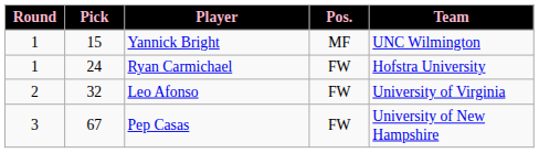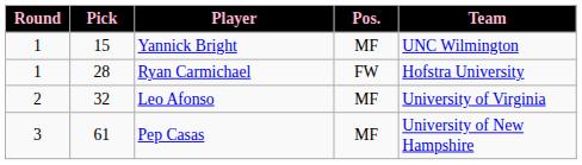 <table class="wikitable nowrap" style="text-align:center; font-size:90%;">
 <tr>
 <th style="background:#000000; color:#F7B5CD; width:50px;">Round</th>
 <th style="background:#000000; color:#F7B5CD; width:50px;">Pick</th>
 <th style="background:#000000; color:#F7B5CD; width:170px;">Player</th>
 <th style="background:#000000; color:#F7B5CD; width:50px;">Pos.</th>
 <th style="background:#000000; color:#F7B5CD; width:150px;">Team</th>
 </tr>
 <tr>
 <td>1</td>
 <td>15</td>
 <td style="text-align:left"> <a href='#'>Yannick Bright</a></td>
 <td>MF</td>
 <td style="text-align:left"><a href='#'>UNC Wilmington</a></td>
 </tr>
 <tr>
 <td>1</td>
-<td>24</td>
+<td>28</td>
 <td style="text-align:left"> <a href='#'>Ryan Carmichael</a></td>
 <td>FW</td>
 <td style="text-align:left"><a href='#'>Hofstra University</a></td>
 </tr>
 <tr>
 <td>2</td>
 <td>32</td>
 <td style="text-align:left"> <a href='#'>Leo Afonso</a></td>
-<td>FW</td>
+<td>MF</td>
 <td style="text-align:left"><a href='#'>University of Virginia</a></td>
 </tr>
 <tr>
 <td>3</td>
-<td>67</td>
+<td>61</td>
 <td style="text-align:left"> <a href='#'>Pep Casas</a></td>
-<td>FW</td>
+<td>MF</td>
 <td style="text-align:left"><a href='#'>University of New Hampshire</a></td>
 </tr>
 </table>
